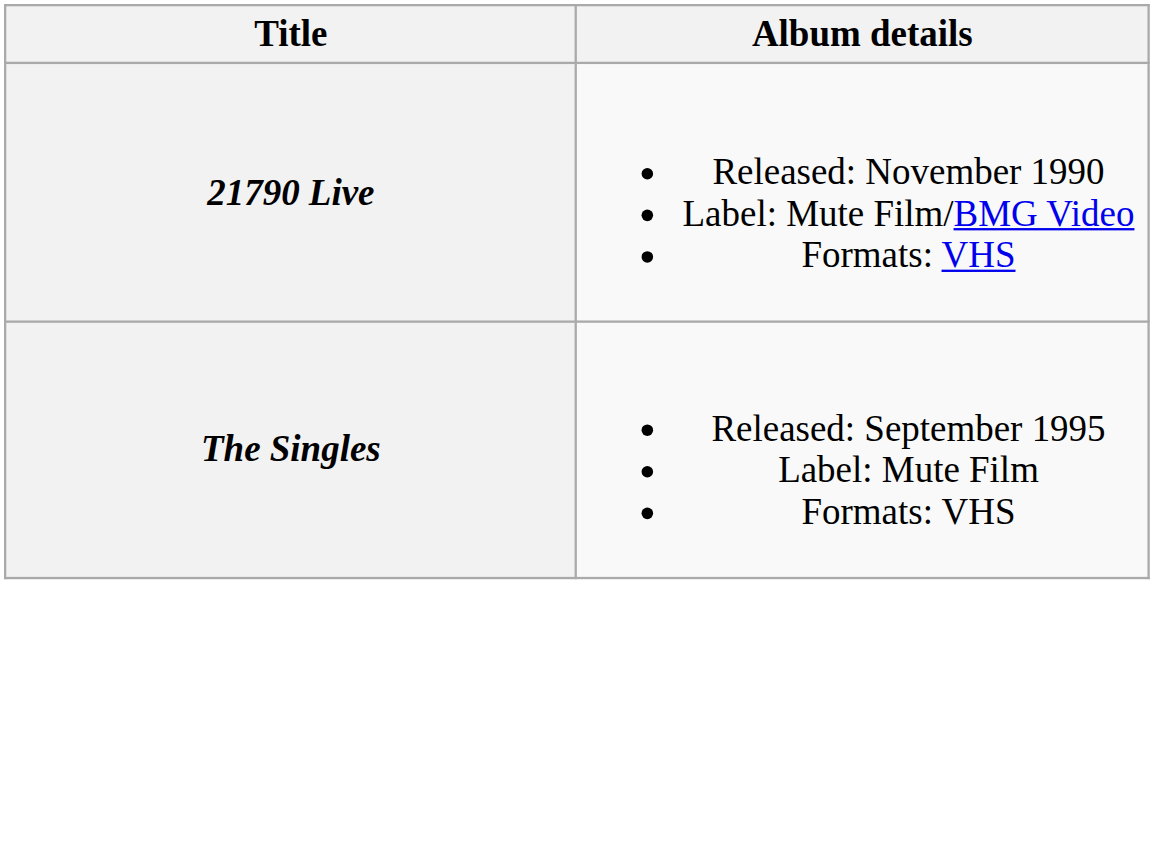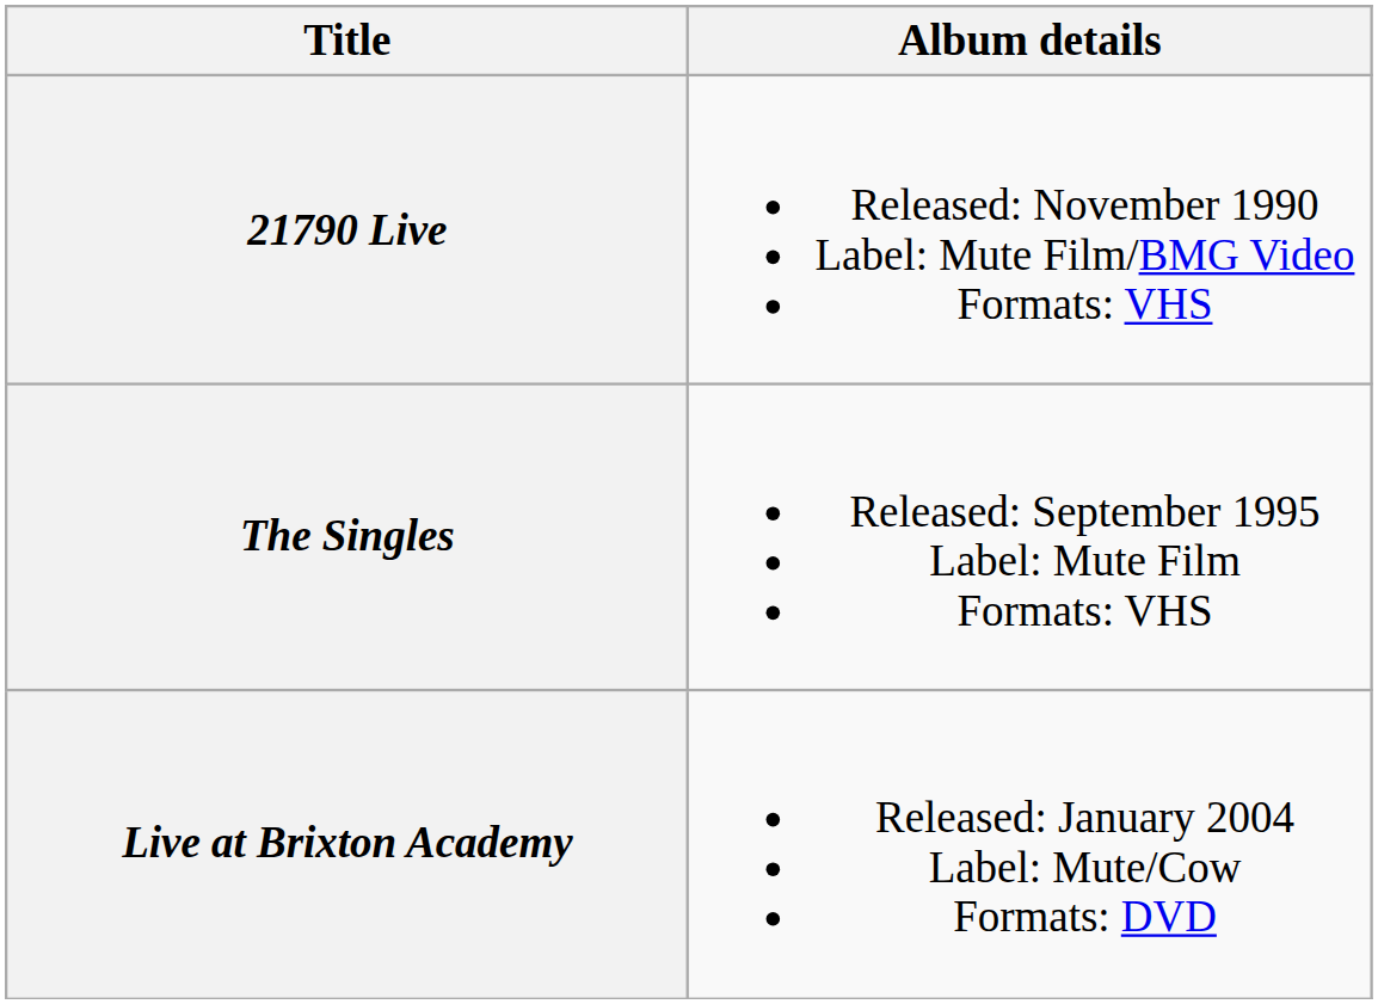 <table class="wikitable plainrowheaders" style="text-align:center;">
 <tr>
 <th scope="col" style="width:15em;">Title</th>
 <th scope="col" style="width:15em;">Album details</th>
 </tr>
 <tr>
 <th scope="row"><em>21790 Live</em></th>
 <td><br><ul><li>Released: November 1990</li><li>Label: Mute Film/<a href='#'>BMG Video</a></li><li>Formats: <a href='#'>VHS</a></li></ul></td>
 </tr>
 <tr>
 <th scope="row"><em>The Singles</em></th>
 <td><br><ul><li>Released: September 1995</li><li>Label: Mute Film</li><li>Formats: VHS</li></ul></td>
 </tr>
+<tr>
+<th scope="row"><em>Live at Brixton Academy</em></th>
+<td><br><ul><li>Released: January 2004</li><li>Label: Mute/Cow</li><li>Formats: <a href='#'>DVD</a></li></ul></td>
+</tr>
 </table>
